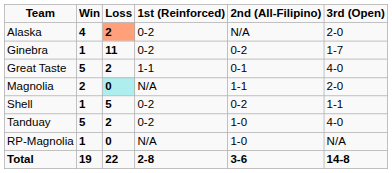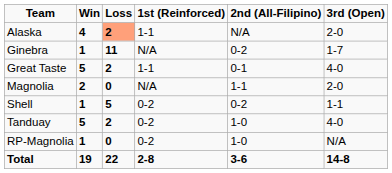 <table class=wikitable sortable>
 <tr align=center>
 <td><strong>Team</strong></td>
 <td><strong>Win</strong></td>
 <td><strong>Loss</strong></td>
 <td><strong>1st (Reinforced)</strong></td>
 <td><strong>2nd (All-Filipino)</strong></td>
 <td><strong>3rd (Open)</strong></td>
 </tr>
 <tr>
 <td>Alaska</td>
 <td><strong>4</strong></td>
 <td style="background: lightsalmon;"><strong>2</strong></td>
-<td>0-2</td>
+<td>1-1</td>
 <td>N/A</td>
 <td>2-0</td>
 </tr>
 <tr>
 <td>Ginebra</td>
 <td><strong>1</strong></td>
 <td><strong>11</strong></td>
-<td>0-2</td>
+<td>N/A</td>
 <td>0-2</td>
 <td>1-7</td>
 </tr>
 <tr>
 <td>Great Taste</td>
 <td><strong>5</strong></td>
 <td><strong>2</strong></td>
 <td>1-1</td>
 <td>0-1</td>
 <td>4-0</td>
 </tr>
 <tr>
 <td>Magnolia</td>
 <td><strong>2</strong></td>
-<td style="background: paleturquoise;"><strong>0</strong></td>
+<td><strong>0</strong></td>
 <td>N/A</td>
 <td>1-1</td>
 <td>2-0</td>
 </tr>
 <tr>
 <td>Shell</td>
 <td><strong>1</strong></td>
 <td><strong>5</strong></td>
 <td>0-2</td>
 <td>0-2</td>
 <td>1-1</td>
 </tr>
 <tr>
 <td>Tanduay</td>
 <td><strong>5</strong></td>
 <td><strong>2</strong></td>
 <td>0-2</td>
 <td>1-0</td>
 <td>4-0</td>
 </tr>
 <tr>
 <td>RP-Magnolia</td>
 <td><strong>1</strong></td>
 <td><strong>0</strong></td>
-<td>N/A</td>
+<td>0-2</td>
 <td>1-0</td>
 <td>N/A</td>
 </tr>
 <tr>
 <td><strong>Total</strong></td>
 <td><strong>19</strong></td>
 <td><strong>22</strong></td>
 <td><strong>2-8</strong></td>
 <td><strong>3-6</strong></td>
 <td><strong>14-8</strong></td>
 </tr>
 </table>
